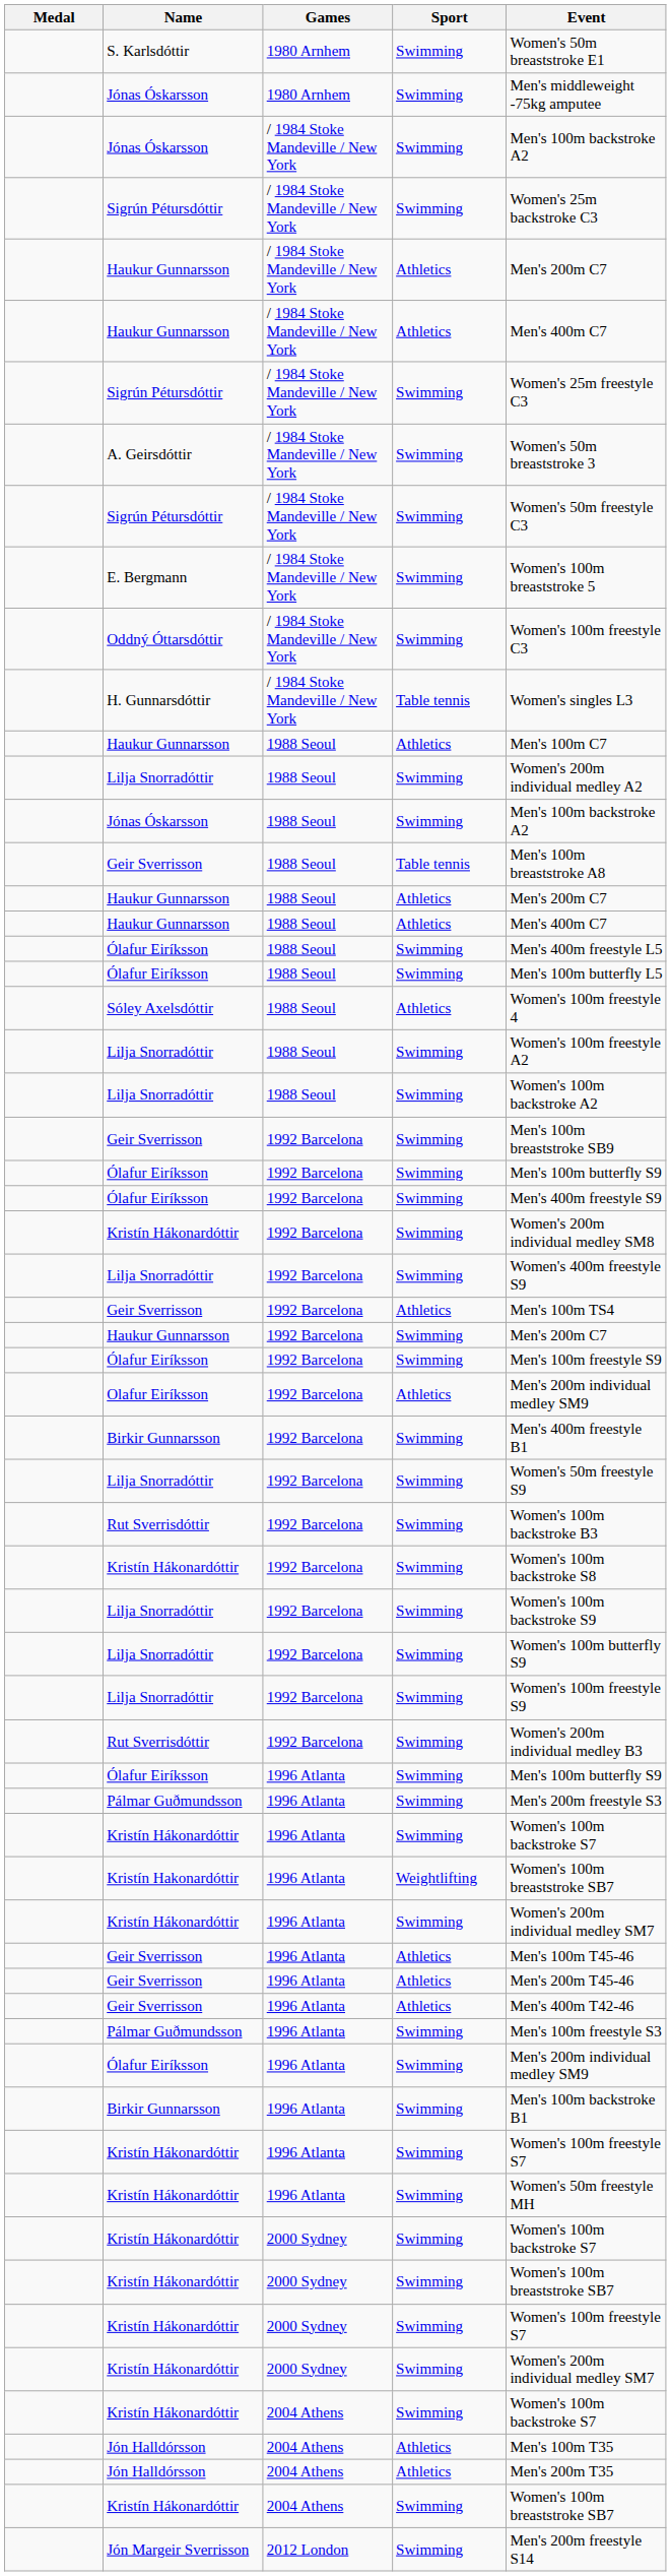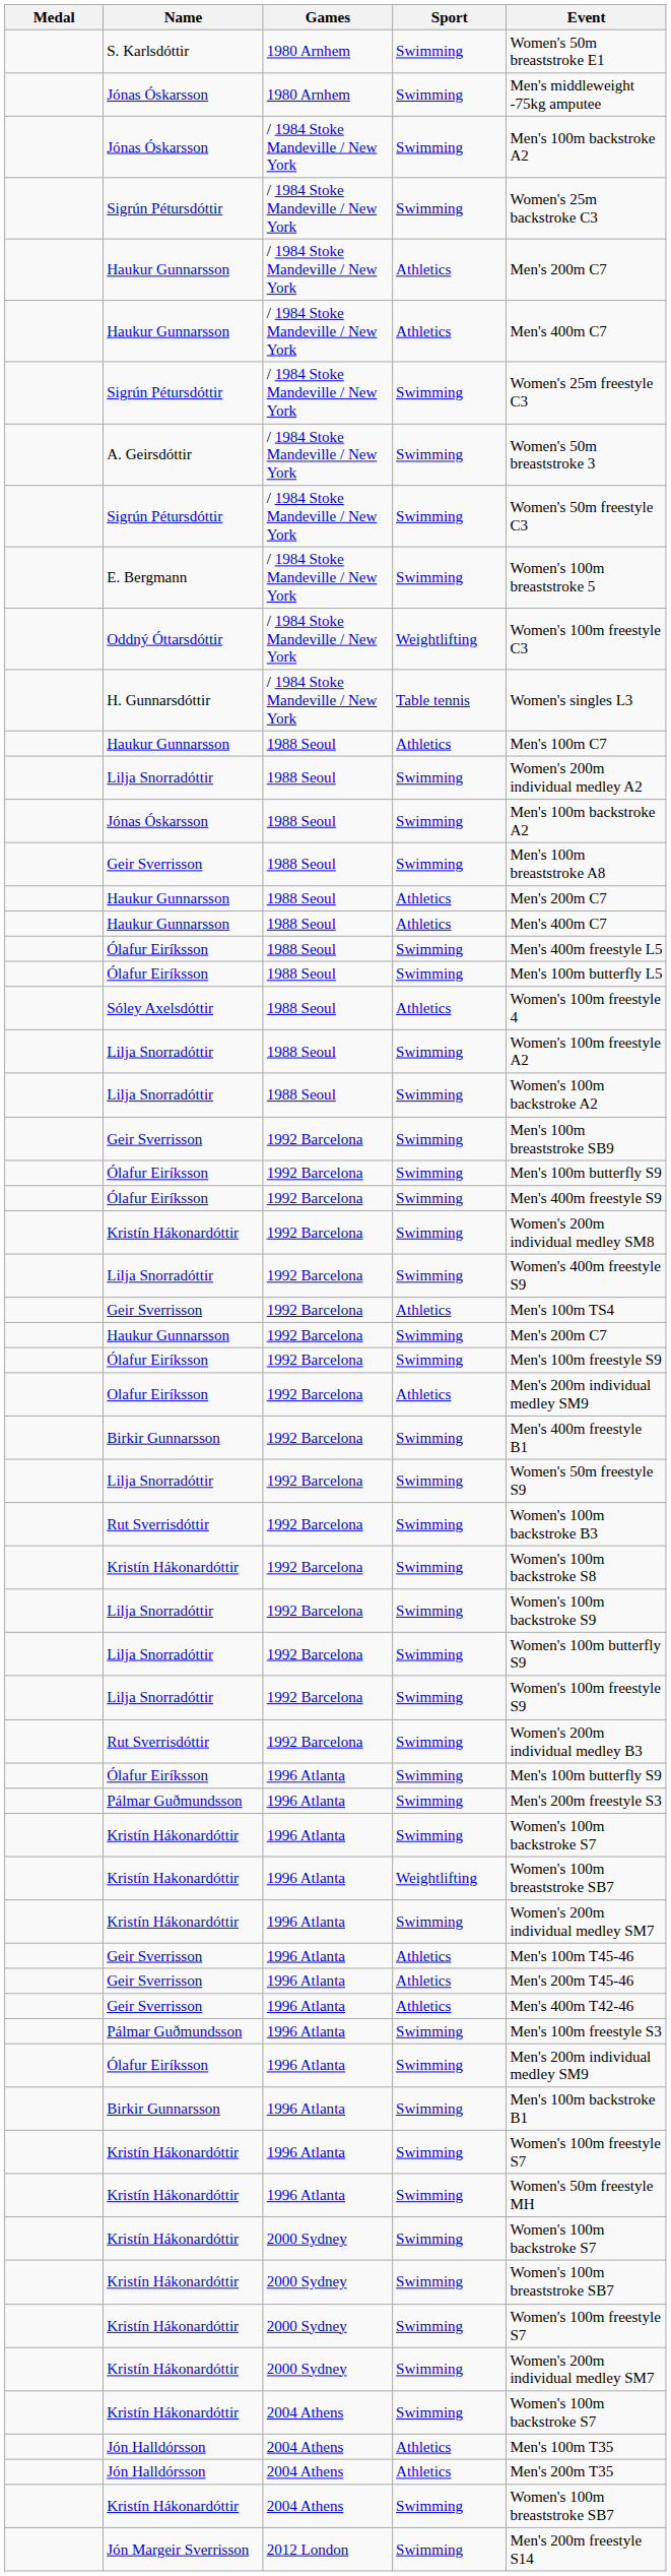 <table class= wikitable style="font-size:95%">
 <tr>
 <th style="width:6em">Medal</th>
 <th style="width:10em">Name</th>
 <th style="width:8em">Games</th>
 <th style="width:7em">Sport</th>
 <th style="width:10em">Event</th>
 </tr>
 <tr>
 <td></td>
 <td>S. Karlsdóttir</td>
 <td> <a href='#'>1980 Arnhem</a></td>
 <td><a href='#'>Swimming</a></td>
 <td>Women's 50m breaststroke E1</td>
 </tr>
 <tr>
 <td></td>
 <td><a href='#'>Jónas Óskarsson</a></td>
 <td> <a href='#'>1980 Arnhem</a></td>
 <td><a href='#'>Swimming</a></td>
 <td>Men's middleweight -75kg amputee</td>
 </tr>
 <tr>
 <td></td>
 <td><a href='#'>Jónas Óskarsson</a></td>
 <td>/ <a href='#'>1984 Stoke Mandeville / New York</a></td>
 <td><a href='#'>Swimming</a></td>
 <td>Men's 100m backstroke A2</td>
 </tr>
 <tr>
 <td></td>
 <td><a href='#'>Sigrún Pétursdóttir</a></td>
 <td>/ <a href='#'>1984 Stoke Mandeville / New York</a></td>
 <td><a href='#'>Swimming</a></td>
 <td>Women's 25m backstroke C3</td>
 </tr>
 <tr>
 <td></td>
 <td><a href='#'>Haukur Gunnarsson</a></td>
 <td>/ <a href='#'>1984 Stoke Mandeville / New York</a></td>
 <td><a href='#'>Athletics</a></td>
 <td>Men's 200m C7</td>
 </tr>
 <tr>
 <td></td>
 <td><a href='#'>Haukur Gunnarsson</a></td>
 <td>/ <a href='#'>1984 Stoke Mandeville / New York</a></td>
 <td><a href='#'>Athletics</a></td>
 <td>Men's 400m C7</td>
 </tr>
 <tr>
 <td></td>
 <td><a href='#'>Sigrún Pétursdóttir</a></td>
 <td>/ <a href='#'>1984 Stoke Mandeville / New York</a></td>
 <td><a href='#'>Swimming</a></td>
 <td>Women's 25m freestyle C3</td>
 </tr>
 <tr>
 <td></td>
 <td>A. Geirsdóttir</td>
 <td>/ <a href='#'>1984 Stoke Mandeville / New York</a></td>
 <td><a href='#'>Swimming</a></td>
 <td>Women's 50m breaststroke 3</td>
 </tr>
 <tr>
 <td></td>
 <td><a href='#'>Sigrún Pétursdóttir</a></td>
 <td>/ <a href='#'>1984 Stoke Mandeville / New York</a></td>
 <td><a href='#'>Swimming</a></td>
 <td>Women's 50m freestyle C3</td>
 </tr>
 <tr>
 <td></td>
 <td>E. Bergmann</td>
 <td>/ <a href='#'>1984 Stoke Mandeville / New York</a></td>
 <td><a href='#'>Swimming</a></td>
 <td>Women's 100m breaststroke 5</td>
 </tr>
 <tr>
 <td></td>
 <td><a href='#'>Oddný Óttarsdóttir</a></td>
 <td>/ <a href='#'>1984 Stoke Mandeville / New York</a></td>
-<td><a href='#'>Swimming</a></td>
+<td><a href='#'>Weightlifting</a></td>
 <td>Women's 100m freestyle C3</td>
 </tr>
 <tr>
 <td></td>
 <td>H. Gunnarsdóttir</td>
 <td>/ <a href='#'>1984 Stoke Mandeville / New York</a></td>
 <td><a href='#'>Table tennis</a></td>
 <td>Women's singles L3</td>
 </tr>
 <tr>
 <td></td>
 <td><a href='#'>Haukur Gunnarsson</a></td>
 <td> <a href='#'>1988 Seoul</a></td>
 <td><a href='#'>Athletics</a></td>
 <td>Men's 100m C7</td>
 </tr>
 <tr>
 <td></td>
 <td><a href='#'>Lilja Snorradóttir</a></td>
 <td> <a href='#'>1988 Seoul</a></td>
 <td><a href='#'>Swimming</a></td>
 <td>Women's 200m individual medley A2</td>
 </tr>
 <tr>
 <td></td>
 <td><a href='#'>Jónas Óskarsson</a></td>
 <td> <a href='#'>1988 Seoul</a></td>
 <td><a href='#'>Swimming</a></td>
 <td>Men's 100m backstroke A2</td>
 </tr>
 <tr>
 <td></td>
 <td><a href='#'>Geir Sverrisson</a></td>
 <td> <a href='#'>1988 Seoul</a></td>
-<td><a href='#'>Table tennis</a></td>
+<td><a href='#'>Swimming</a></td>
 <td>Men's 100m breaststroke A8</td>
 </tr>
 <tr>
 <td></td>
 <td><a href='#'>Haukur Gunnarsson</a></td>
 <td> <a href='#'>1988 Seoul</a></td>
 <td><a href='#'>Athletics</a></td>
 <td>Men's 200m C7</td>
 </tr>
 <tr>
 <td></td>
 <td><a href='#'>Haukur Gunnarsson</a></td>
 <td> <a href='#'>1988 Seoul</a></td>
 <td><a href='#'>Athletics</a></td>
 <td>Men's 400m C7</td>
 </tr>
 <tr>
 <td></td>
 <td><a href='#'>Ólafur Eiríksson</a></td>
 <td> <a href='#'>1988 Seoul</a></td>
 <td><a href='#'>Swimming</a></td>
 <td>Men's 400m freestyle L5</td>
 </tr>
 <tr>
 <td></td>
 <td><a href='#'>Ólafur Eiríksson</a></td>
 <td> <a href='#'>1988 Seoul</a></td>
 <td><a href='#'>Swimming</a></td>
 <td>Men's 100m butterfly L5</td>
 </tr>
 <tr>
 <td></td>
 <td><a href='#'>Sóley Axelsdóttir</a></td>
 <td> <a href='#'>1988 Seoul</a></td>
 <td><a href='#'>Athletics</a></td>
 <td>Women's 100m freestyle 4</td>
 </tr>
 <tr>
 <td></td>
 <td><a href='#'>Lilja Snorradóttir</a></td>
 <td> <a href='#'>1988 Seoul</a></td>
 <td><a href='#'>Swimming</a></td>
 <td>Women's 100m freestyle A2</td>
 </tr>
 <tr>
 <td></td>
 <td><a href='#'>Lilja Snorradóttir</a></td>
 <td> <a href='#'>1988 Seoul</a></td>
 <td><a href='#'>Swimming</a></td>
 <td>Women's 100m backstroke A2</td>
 </tr>
 <tr>
 <td></td>
 <td><a href='#'>Geir Sverrisson</a></td>
 <td> <a href='#'>1992 Barcelona</a></td>
 <td><a href='#'>Swimming</a></td>
 <td>Men's 100m breaststroke SB9</td>
 </tr>
 <tr>
 <td></td>
 <td><a href='#'>Ólafur Eiríksson</a></td>
 <td> <a href='#'>1992 Barcelona</a></td>
 <td><a href='#'>Swimming</a></td>
 <td>Men's 100m butterfly S9</td>
 </tr>
 <tr>
 <td></td>
 <td><a href='#'>Ólafur Eiríksson</a></td>
 <td> <a href='#'>1992 Barcelona</a></td>
 <td><a href='#'>Swimming</a></td>
 <td>Men's 400m freestyle S9</td>
 </tr>
 <tr>
 <td></td>
 <td><a href='#'>Kristín Hákonardóttir</a></td>
 <td> <a href='#'>1992 Barcelona</a></td>
 <td><a href='#'>Swimming</a></td>
 <td>Women's 200m individual medley SM8</td>
 </tr>
 <tr>
 <td></td>
 <td><a href='#'>Lilja Snorradóttir</a></td>
 <td> <a href='#'>1992 Barcelona</a></td>
 <td><a href='#'>Swimming</a></td>
 <td>Women's 400m freestyle S9</td>
 </tr>
 <tr>
 <td></td>
 <td><a href='#'>Geir Sverrisson</a></td>
 <td> <a href='#'>1992 Barcelona</a></td>
 <td><a href='#'>Athletics</a></td>
 <td>Men's 100m TS4</td>
 </tr>
 <tr>
 <td></td>
 <td><a href='#'>Haukur Gunnarsson</a></td>
 <td> <a href='#'>1992 Barcelona</a></td>
 <td><a href='#'>Swimming</a></td>
 <td>Men's 200m C7</td>
 </tr>
 <tr>
 <td></td>
 <td><a href='#'>Ólafur Eiríksson</a></td>
 <td> <a href='#'>1992 Barcelona</a></td>
 <td><a href='#'>Swimming</a></td>
 <td>Men's 100m freestyle S9</td>
 </tr>
 <tr>
 <td></td>
 <td><a href='#'>Olafur Eiríksson</a></td>
 <td> <a href='#'>1992 Barcelona</a></td>
 <td><a href='#'>Athletics</a></td>
 <td>Men's 200m individual medley SM9</td>
 </tr>
 <tr>
 <td></td>
 <td><a href='#'>Birkir Gunnarsson</a></td>
 <td> <a href='#'>1992 Barcelona</a></td>
 <td><a href='#'>Swimming</a></td>
 <td>Men's 400m freestyle B1</td>
 </tr>
 <tr>
 <td></td>
 <td><a href='#'>Lilja Snorradóttir</a></td>
 <td> <a href='#'>1992 Barcelona</a></td>
 <td><a href='#'>Swimming</a></td>
 <td>Women's 50m freestyle S9</td>
 </tr>
 <tr>
 <td></td>
 <td><a href='#'>Rut Sverrisdóttir</a></td>
 <td> <a href='#'>1992 Barcelona</a></td>
 <td><a href='#'>Swimming</a></td>
 <td>Women's 100m backstroke B3</td>
 </tr>
 <tr>
 <td></td>
 <td><a href='#'>Kristín Hákonardóttir</a></td>
 <td> <a href='#'>1992 Barcelona</a></td>
 <td><a href='#'>Swimming</a></td>
 <td>Women's 100m backstroke S8</td>
 </tr>
 <tr>
 <td></td>
 <td><a href='#'>Lilja Snorradóttir</a></td>
 <td> <a href='#'>1992 Barcelona</a></td>
 <td><a href='#'>Swimming</a></td>
 <td>Women's 100m backstroke S9</td>
 </tr>
 <tr>
 <td></td>
 <td><a href='#'>Lilja Snorradóttir</a></td>
 <td> <a href='#'>1992 Barcelona</a></td>
 <td><a href='#'>Swimming</a></td>
 <td>Women's 100m butterfly S9</td>
 </tr>
 <tr>
 <td></td>
 <td><a href='#'>Lilja Snorradóttir</a></td>
 <td> <a href='#'>1992 Barcelona</a></td>
 <td><a href='#'>Swimming</a></td>
 <td>Women's 100m freestyle S9</td>
 </tr>
 <tr>
 <td></td>
 <td><a href='#'>Rut Sverrisdóttir</a></td>
 <td> <a href='#'>1992 Barcelona</a></td>
 <td><a href='#'>Swimming</a></td>
 <td>Women's 200m individual medley B3</td>
 </tr>
 <tr>
 <td></td>
 <td><a href='#'>Ólafur Eiríksson</a></td>
 <td> <a href='#'>1996 Atlanta</a></td>
 <td><a href='#'>Swimming</a></td>
 <td>Men's 100m butterfly S9</td>
 </tr>
 <tr>
 <td></td>
 <td><a href='#'>Pálmar Guðmundsson</a></td>
 <td> <a href='#'>1996 Atlanta</a></td>
 <td><a href='#'>Swimming</a></td>
 <td>Men's 200m freestyle S3</td>
 </tr>
 <tr>
 <td></td>
 <td><a href='#'>Kristín Hákonardóttir</a></td>
 <td> <a href='#'>1996 Atlanta</a></td>
 <td><a href='#'>Swimming</a></td>
 <td>Women's 100m backstroke S7</td>
 </tr>
 <tr>
 <td></td>
 <td><a href='#'>Kristín Hakonardóttir</a></td>
 <td> <a href='#'>1996 Atlanta</a></td>
 <td><a href='#'>Weightlifting</a></td>
 <td>Women's 100m breaststroke SB7</td>
 </tr>
 <tr>
 <td></td>
 <td><a href='#'>Kristín Hákonardóttir</a></td>
 <td> <a href='#'>1996 Atlanta</a></td>
 <td><a href='#'>Swimming</a></td>
 <td>Women's 200m individual medley SM7</td>
 </tr>
 <tr>
 <td></td>
 <td><a href='#'>Geir Sverrisson</a></td>
 <td> <a href='#'>1996 Atlanta</a></td>
 <td><a href='#'>Athletics</a></td>
 <td>Men's 100m T45-46</td>
 </tr>
 <tr>
 <td></td>
 <td><a href='#'>Geir Sverrisson</a></td>
 <td> <a href='#'>1996 Atlanta</a></td>
 <td><a href='#'>Athletics</a></td>
 <td>Men's 200m T45-46</td>
 </tr>
 <tr>
 <td></td>
 <td><a href='#'>Geir Sverrisson</a></td>
 <td> <a href='#'>1996 Atlanta</a></td>
 <td><a href='#'>Athletics</a></td>
 <td>Men's 400m T42-46</td>
 </tr>
 <tr>
 <td></td>
 <td><a href='#'>Pálmar Guðmundsson</a></td>
 <td> <a href='#'>1996 Atlanta</a></td>
 <td><a href='#'>Swimming</a></td>
 <td>Men's 100m freestyle S3</td>
 </tr>
 <tr>
 <td></td>
 <td><a href='#'>Ólafur Eiríksson</a></td>
 <td> <a href='#'>1996 Atlanta</a></td>
 <td><a href='#'>Swimming</a></td>
 <td>Men's 200m individual medley SM9</td>
 </tr>
 <tr>
 <td></td>
 <td><a href='#'>Birkir Gunnarsson</a></td>
 <td> <a href='#'>1996 Atlanta</a></td>
 <td><a href='#'>Swimming</a></td>
 <td>Men's 100m backstroke B1</td>
 </tr>
 <tr>
 <td></td>
 <td><a href='#'>Kristín Hákonardóttir</a></td>
 <td> <a href='#'>1996 Atlanta</a></td>
 <td><a href='#'>Swimming</a></td>
 <td>Women's 100m freestyle S7</td>
 </tr>
 <tr>
 <td></td>
 <td><a href='#'>Kristín Hákonardóttir</a></td>
 <td> <a href='#'>1996 Atlanta</a></td>
 <td><a href='#'>Swimming</a></td>
 <td>Women's 50m freestyle MH</td>
 </tr>
 <tr>
 <td></td>
 <td><a href='#'>Kristín Hákonardóttir</a></td>
 <td> <a href='#'>2000 Sydney</a></td>
 <td><a href='#'>Swimming</a></td>
 <td>Women's 100m backstroke S7</td>
 </tr>
 <tr>
 <td></td>
 <td><a href='#'>Kristín Hákonardóttir</a></td>
 <td> <a href='#'>2000 Sydney</a></td>
 <td><a href='#'>Swimming</a></td>
 <td>Women's 100m breaststroke SB7</td>
 </tr>
 <tr>
 <td></td>
 <td><a href='#'>Kristín Hákonardóttir</a></td>
 <td> <a href='#'>2000 Sydney</a></td>
 <td><a href='#'>Swimming</a></td>
 <td>Women's 100m freestyle S7</td>
 </tr>
 <tr>
 <td></td>
 <td><a href='#'>Kristín Hákonardóttir</a></td>
 <td> <a href='#'>2000 Sydney</a></td>
 <td><a href='#'>Swimming</a></td>
 <td>Women's 200m individual medley SM7</td>
 </tr>
 <tr>
 <td></td>
 <td><a href='#'>Kristín Hákonardóttir</a></td>
 <td> <a href='#'>2004 Athens</a></td>
 <td><a href='#'>Swimming</a></td>
 <td>Women's 100m backstroke S7</td>
 </tr>
 <tr>
 <td></td>
 <td><a href='#'>Jón Halldórsson</a></td>
 <td> <a href='#'>2004 Athens</a></td>
 <td><a href='#'>Athletics</a></td>
 <td>Men's 100m T35</td>
 </tr>
 <tr>
 <td></td>
 <td><a href='#'>Jón Halldórsson</a></td>
 <td> <a href='#'>2004 Athens</a></td>
 <td><a href='#'>Athletics</a></td>
 <td>Men's 200m T35</td>
 </tr>
 <tr>
 <td></td>
 <td><a href='#'>Kristín Hákonardóttir</a></td>
 <td> <a href='#'>2004 Athens</a></td>
 <td><a href='#'>Swimming</a></td>
 <td>Women's 100m breaststroke SB7</td>
 </tr>
 <tr>
 <td></td>
 <td><a href='#'>Jón Margeir Sverrisson</a></td>
 <td> <a href='#'>2012 London</a></td>
 <td><a href='#'>Swimming</a></td>
 <td>Men's 200m freestyle S14</td>
 </tr>
 </table>
